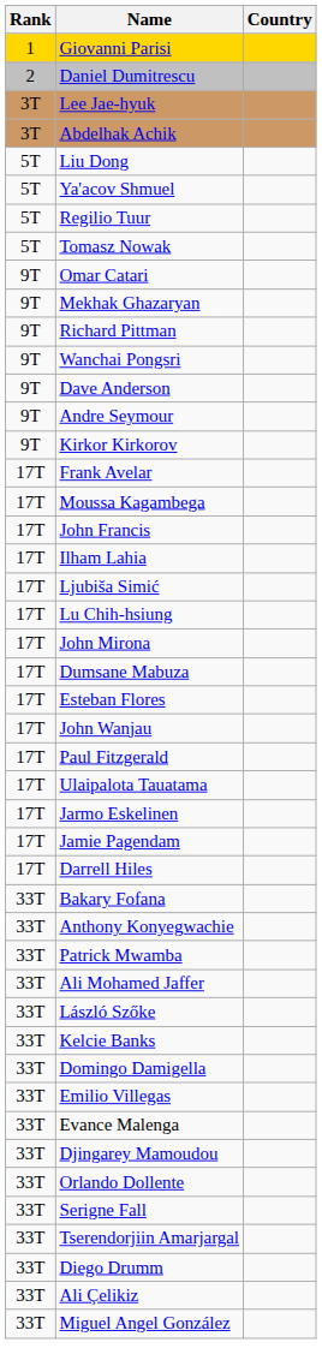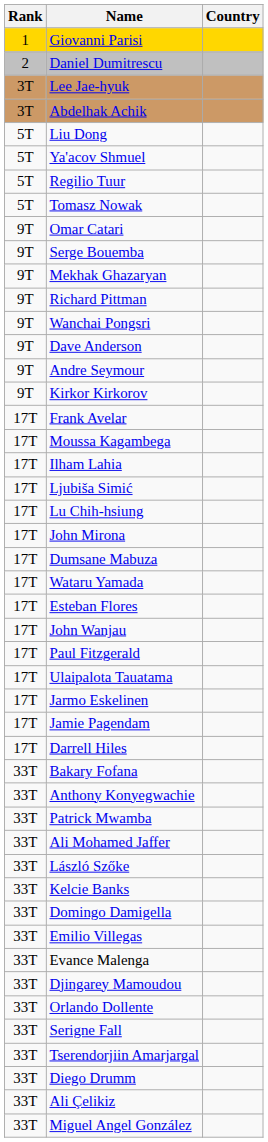 <table class="wikitable sortable" style="text-align:center">
 <tr>
 <th>Rank</th>
 <th>Name</th>
 <th>Country</th>
 </tr>
 <tr bgcolor=gold>
 <td>1</td>
 <td align="left"><a href='#'>Giovanni Parisi</a></td>
 <td align="left"></td>
 </tr>
 <tr bgcolor=silver>
 <td>2</td>
 <td align="left"><a href='#'>Daniel Dumitrescu</a></td>
 <td align="left"></td>
 </tr>
 <tr bgcolor=#CC9966>
 <td>3T</td>
 <td align="left"><a href='#'>Lee Jae-hyuk</a></td>
 <td align="left"></td>
 </tr>
 <tr bgcolor=#CC9966>
 <td>3T</td>
 <td align="left"><a href='#'>Abdelhak Achik</a></td>
 <td align="left"></td>
 </tr>
 <tr>
 <td>5T</td>
 <td align="left"><a href='#'>Liu Dong</a></td>
 <td align="left"></td>
 </tr>
 <tr>
 <td>5T</td>
 <td align="left"><a href='#'>Ya'acov Shmuel</a></td>
 <td align="left"></td>
 </tr>
 <tr>
 <td>5T</td>
 <td align="left"><a href='#'>Regilio Tuur</a></td>
 <td align="left"></td>
 </tr>
 <tr>
 <td>5T</td>
 <td align="left"><a href='#'>Tomasz Nowak</a></td>
 <td align="left"></td>
 </tr>
 <tr>
 <td>9T</td>
 <td align="left"><a href='#'>Omar Catari</a></td>
 <td align="left"></td>
 </tr>
 <tr>
 <td>9T</td>
+<td align="left"><a href='#'>Serge Bouemba</a></td>
+<td align="left"></td>
+</tr>
+<tr>
+<td>9T</td>
 <td align="left"><a href='#'>Mekhak Ghazaryan</a></td>
 <td align="left"></td>
 </tr>
 <tr>
 <td>9T</td>
 <td align="left"><a href='#'>Richard Pittman</a></td>
 <td align="left"></td>
 </tr>
 <tr>
 <td>9T</td>
 <td align="left"><a href='#'>Wanchai Pongsri</a></td>
 <td align="left"></td>
 </tr>
 <tr>
 <td>9T</td>
 <td align="left"><a href='#'>Dave Anderson</a></td>
 <td align="left"></td>
 </tr>
 <tr>
 <td>9T</td>
 <td align="left"><a href='#'>Andre Seymour</a></td>
 <td align="left"></td>
 </tr>
 <tr>
 <td>9T</td>
 <td align="left"><a href='#'>Kirkor Kirkorov</a></td>
 <td align="left"></td>
 </tr>
 <tr>
 <td>17T</td>
 <td align="left"><a href='#'>Frank Avelar</a></td>
 <td align="left"></td>
 </tr>
 <tr>
 <td>17T</td>
 <td align="left"><a href='#'>Moussa Kagambega</a></td>
 <td align="left"></td>
 </tr>
 <tr>
 <td>17T</td>
-<td align="left"><a href='#'>John Francis</a></td>
-<td align="left"></td>
-</tr>
-<tr>
-<td>17T</td>
 <td align="left"><a href='#'>Ilham Lahia</a></td>
 <td align="left"></td>
 </tr>
 <tr>
 <td>17T</td>
 <td align="left"><a href='#'>Ljubiša Simić</a></td>
 <td align="left"></td>
 </tr>
 <tr>
 <td>17T</td>
 <td align="left"><a href='#'>Lu Chih-hsiung</a></td>
 <td align="left"></td>
 </tr>
 <tr>
 <td>17T</td>
 <td align="left"><a href='#'>John Mirona</a></td>
 <td align="left"></td>
 </tr>
 <tr>
 <td>17T</td>
 <td align="left"><a href='#'>Dumsane Mabuza</a></td>
+<td align="left"></td>
+</tr>
+<tr>
+<td>17T</td>
+<td align="left"><a href='#'>Wataru Yamada</a></td>
 <td align="left"></td>
 </tr>
 <tr>
 <td>17T</td>
 <td align="left"><a href='#'>Esteban Flores</a></td>
 <td align="left"></td>
 </tr>
 <tr>
 <td>17T</td>
 <td align="left"><a href='#'>John Wanjau</a></td>
 <td align="left"></td>
 </tr>
 <tr>
 <td>17T</td>
 <td align="left"><a href='#'>Paul Fitzgerald</a></td>
 <td align="left"></td>
 </tr>
 <tr>
 <td>17T</td>
 <td align="left"><a href='#'>Ulaipalota Tauatama</a></td>
 <td align="left"></td>
 </tr>
 <tr>
 <td>17T</td>
 <td align="left"><a href='#'>Jarmo Eskelinen</a></td>
 <td align="left"></td>
 </tr>
 <tr>
 <td>17T</td>
 <td align="left"><a href='#'>Jamie Pagendam</a></td>
 <td align="left"></td>
 </tr>
 <tr>
 <td>17T</td>
 <td align="left"><a href='#'>Darrell Hiles</a></td>
 <td align="left"></td>
 </tr>
 <tr>
 <td>33T</td>
 <td align="left"><a href='#'>Bakary Fofana</a></td>
 <td align="left"></td>
 </tr>
 <tr>
 <td>33T</td>
 <td align="left"><a href='#'>Anthony Konyegwachie</a></td>
 <td align="left"></td>
 </tr>
 <tr>
 <td>33T</td>
 <td align="left"><a href='#'>Patrick Mwamba</a></td>
 <td align="left"></td>
 </tr>
 <tr>
 <td>33T</td>
 <td align="left"><a href='#'>Ali Mohamed Jaffer</a></td>
 <td align="left"></td>
 </tr>
 <tr>
 <td>33T</td>
 <td align="left"><a href='#'>László Szőke</a></td>
 <td align="left"></td>
 </tr>
 <tr>
 <td>33T</td>
 <td align="left"><a href='#'>Kelcie Banks</a></td>
 <td align="left"></td>
 </tr>
 <tr>
 <td>33T</td>
 <td align="left"><a href='#'>Domingo Damigella</a></td>
 <td align="left"></td>
 </tr>
 <tr>
 <td>33T</td>
 <td align="left"><a href='#'>Emilio Villegas</a></td>
 <td align="left"></td>
 </tr>
 <tr>
 <td>33T</td>
 <td align="left">Evance Malenga</td>
 <td align="left"></td>
 </tr>
 <tr>
 <td>33T</td>
 <td align="left"><a href='#'>Djingarey Mamoudou</a></td>
 <td align="left"></td>
 </tr>
 <tr>
 <td>33T</td>
 <td align="left"><a href='#'>Orlando Dollente</a></td>
 <td align="left"></td>
 </tr>
 <tr>
 <td>33T</td>
 <td align="left"><a href='#'>Serigne Fall</a></td>
 <td align="left"></td>
 </tr>
 <tr>
 <td>33T</td>
 <td align="left"><a href='#'>Tserendorjiin Amarjargal</a></td>
 <td align="left"></td>
 </tr>
 <tr>
 <td>33T</td>
 <td align="left"><a href='#'>Diego Drumm</a></td>
 <td align="left"></td>
 </tr>
 <tr>
 <td>33T</td>
 <td align="left"><a href='#'>Ali Çelikiz</a></td>
 <td align="left"></td>
 </tr>
 <tr>
 <td>33T</td>
 <td align="left"><a href='#'>Miguel Angel González</a></td>
 <td align="left"></td>
 </tr>
 </table>
